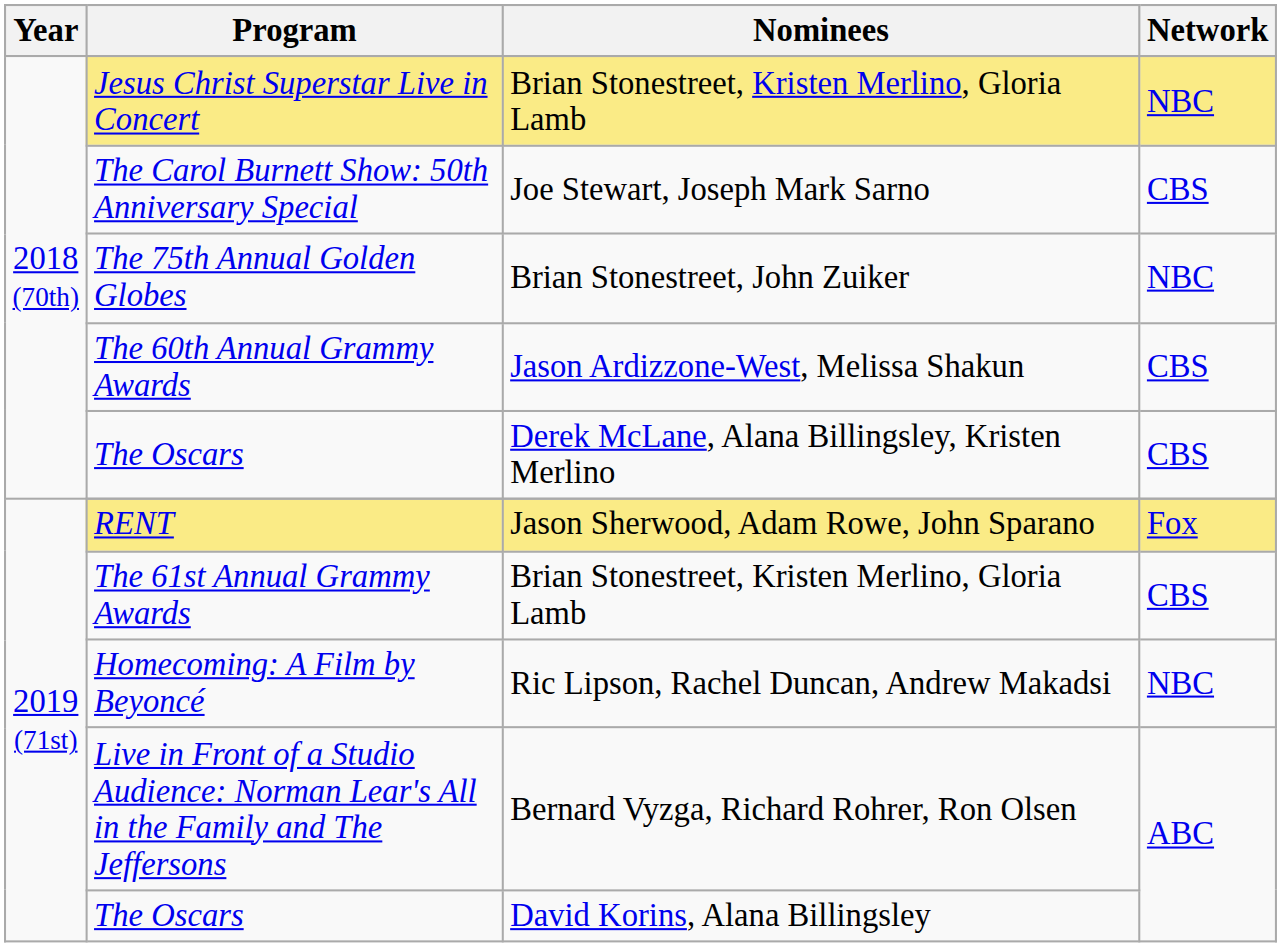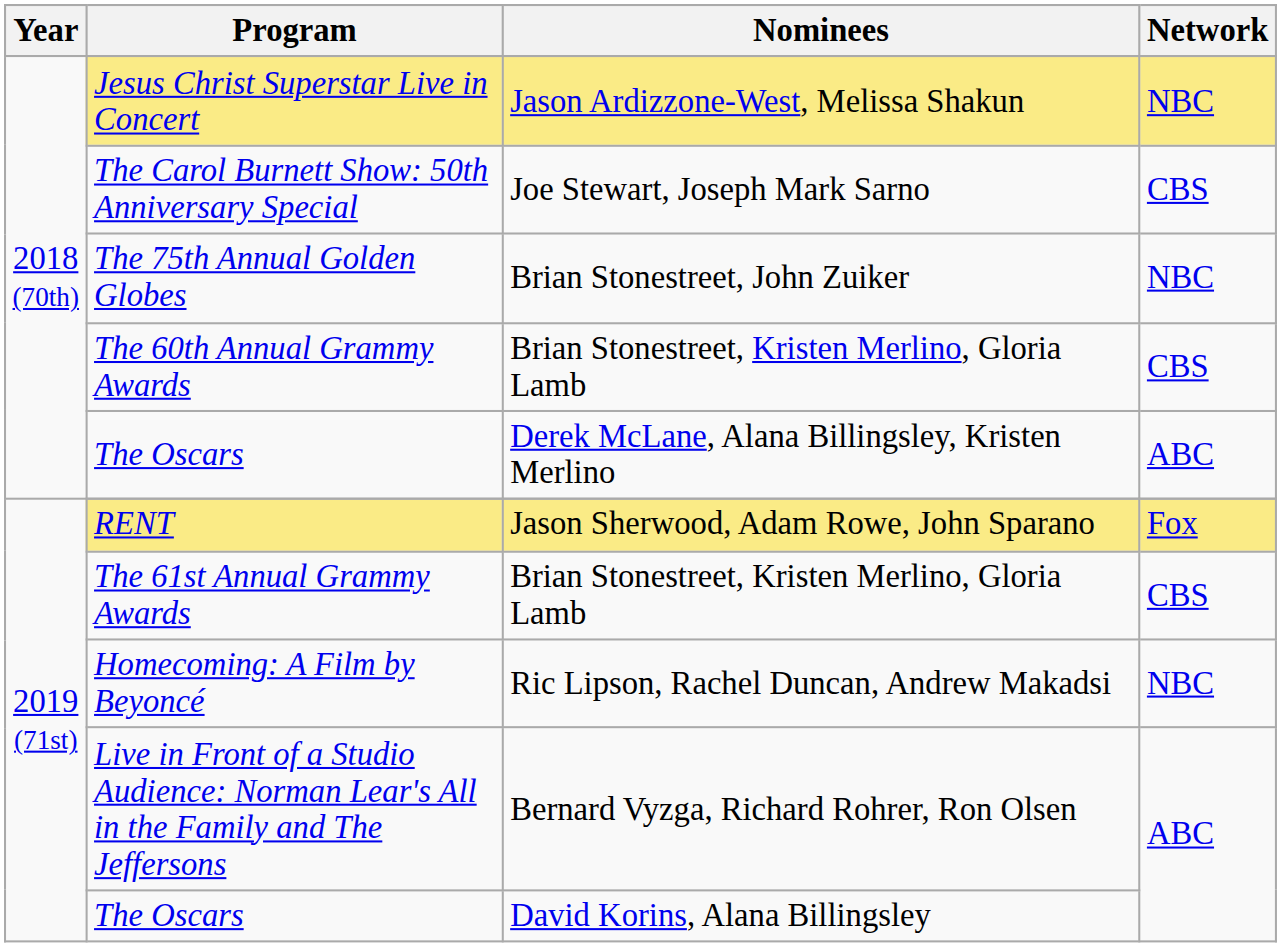 <table class="wikitable" style="width:100%">
 <tr bgcolor="#bebebe">
 <th width="5%">Year</th>
 <th width="35%">Program</th>
 <th width="55%">Nominees</th>
 <th width="5%">Network</th>
 </tr>
 <tr>
 <td rowspan=6 style="text-align:center"><a href='#'>2018</a><br><small><a href='#'>(70th)</a></small><br></td>
 </tr>
 <tr style="background:#FAEB86">
 <td><em><a href='#'>Jesus Christ Superstar Live in Concert</a></em></td>
-<td>Brian Stonestreet, <a href='#'>Kristen Merlino</a>, Gloria Lamb</td>
+<td><a href='#'>Jason Ardizzone-West</a>, Melissa Shakun</td>
 <td><a href='#'>NBC</a></td>
 </tr>
 <tr>
 <td><em><a href='#'>The Carol Burnett Show: 50th Anniversary Special</a></em></td>
 <td>Joe Stewart, Joseph Mark Sarno</td>
 <td><a href='#'>CBS</a></td>
 </tr>
 <tr>
 <td><em><a href='#'>The 75th Annual Golden Globes</a></em></td>
 <td>Brian Stonestreet, John Zuiker</td>
 <td><a href='#'>NBC</a></td>
 </tr>
 <tr>
 <td><em><a href='#'>The 60th Annual Grammy Awards</a></em></td>
-<td><a href='#'>Jason Ardizzone-West</a>, Melissa Shakun</td>
+<td>Brian Stonestreet, <a href='#'>Kristen Merlino</a>, Gloria Lamb</td>
 <td><a href='#'>CBS</a></td>
 </tr>
 <tr>
 <td><em><a href='#'>The Oscars</a></em></td>
 <td><a href='#'>Derek McLane</a>, Alana Billingsley, Kristen Merlino</td>
-<td><a href='#'>CBS</a></td>
+<td><a href='#'>ABC</a></td>
 </tr>
 <tr>
 <td rowspan=6 style="text-align:center"><a href='#'>2019</a><br><small><a href='#'>(71st)</a></small><br></td>
 </tr>
 <tr style="background:#FAEB86">
 <td><em><a href='#'>RENT</a></em></td>
 <td>Jason Sherwood, Adam Rowe, John Sparano</td>
 <td><a href='#'>Fox</a></td>
 </tr>
 <tr>
 <td><em><a href='#'>The 61st Annual Grammy Awards</a></em></td>
 <td>Brian Stonestreet, Kristen Merlino, Gloria Lamb</td>
 <td><a href='#'>CBS</a></td>
 </tr>
 <tr>
 <td><em><a href='#'>Homecoming: A Film by Beyoncé</a></em></td>
 <td>Ric Lipson, Rachel Duncan, Andrew Makadsi</td>
 <td><a href='#'>NBC</a></td>
 </tr>
 <tr>
 <td><em><a href='#'>Live in Front of a Studio Audience: Norman Lear's All in the Family and The Jeffersons</a></em></td>
 <td>Bernard Vyzga, Richard Rohrer, Ron Olsen</td>
 <td rowspan="2"><a href='#'>ABC</a></td>
 </tr>
 <tr>
 <td><em><a href='#'>The Oscars</a></em></td>
 <td><a href='#'>David Korins</a>, Alana Billingsley</td>
 </tr>
 </table>
